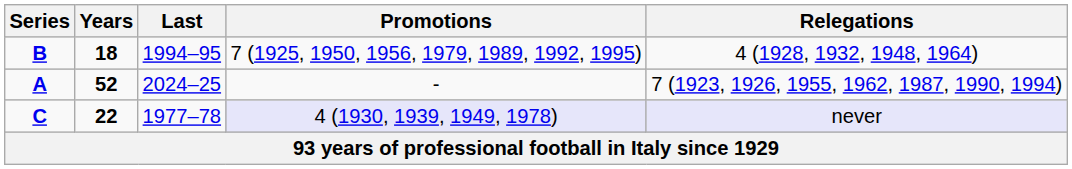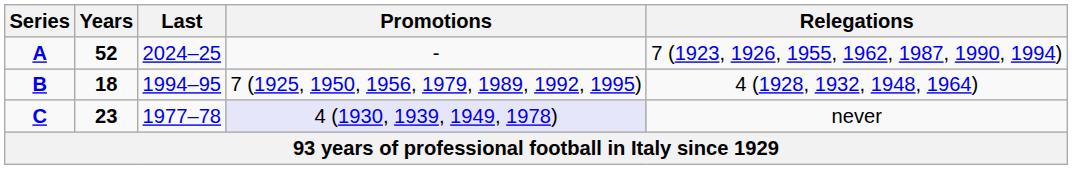 <table class="wikitable sortable" style="font-size:90%; text-align: center;">
 <tr>
 <th>Series</th>
 <th>Years</th>
 <th>Last</th>
 <th>Promotions</th>
 <th>Relegations</th>
 </tr>
 <tr>
+<td align=center><strong><a href='#'>A</a></strong></td>
+<td><strong>52</strong></td>
+<td><a href='#'>2024–25</a></td>
+<td>-</td>
+<td> 7 (<a href='#'>1923</a>, <a href='#'>1926</a>, <a href='#'>1955</a>, <a href='#'>1962</a>, <a href='#'>1987</a>, <a href='#'>1990</a>, <a href='#'>1994</a>)</td>
+</tr>
+<tr>
 <td align=center><strong><a href='#'>B</a></strong></td>
 <td><strong>18</strong></td>
 <td><a href='#'>1994–95</a></td>
 <td> 7 (<a href='#'>1925</a>, <a href='#'>1950</a>, <a href='#'>1956</a>, <a href='#'>1979</a>, <a href='#'>1989</a>, <a href='#'>1992</a>, <a href='#'>1995</a>)</td>
 <td> 4 (<a href='#'>1928</a>, <a href='#'>1932</a>, <a href='#'>1948</a>, <a href='#'>1964</a>)</td>
 </tr>
 <tr>
-<td align=center><strong><a href='#'>A</a></strong></td>
-<td><strong>52</strong></td>
-<td><a href='#'>2024–25</a></td>
-<td>-</td>
-<td> 7 (<a href='#'>1923</a>, <a href='#'>1926</a>, <a href='#'>1955</a>, <a href='#'>1962</a>, <a href='#'>1987</a>, <a href='#'>1990</a>, <a href='#'>1994</a>)</td>
-</tr>
-<tr>
 <td align=center><strong><a href='#'>C</a></strong></td>
-<td><strong>22</strong></td>
+<td><strong>23</strong></td>
 <td><a href='#'>1977–78</a></td>
 <td style="background: lavender;"> 4 (<a href='#'>1930</a>, <a href='#'>1939</a>, <a href='#'>1949</a>, <a href='#'>1978</a>)</td>
-<td style="background: lavender;">never</td>
+<td>never</td>
 </tr>
 <tr>
 <th colspan=5>93 years of professional football in Italy since 1929</th>
 </tr>
 </table>
